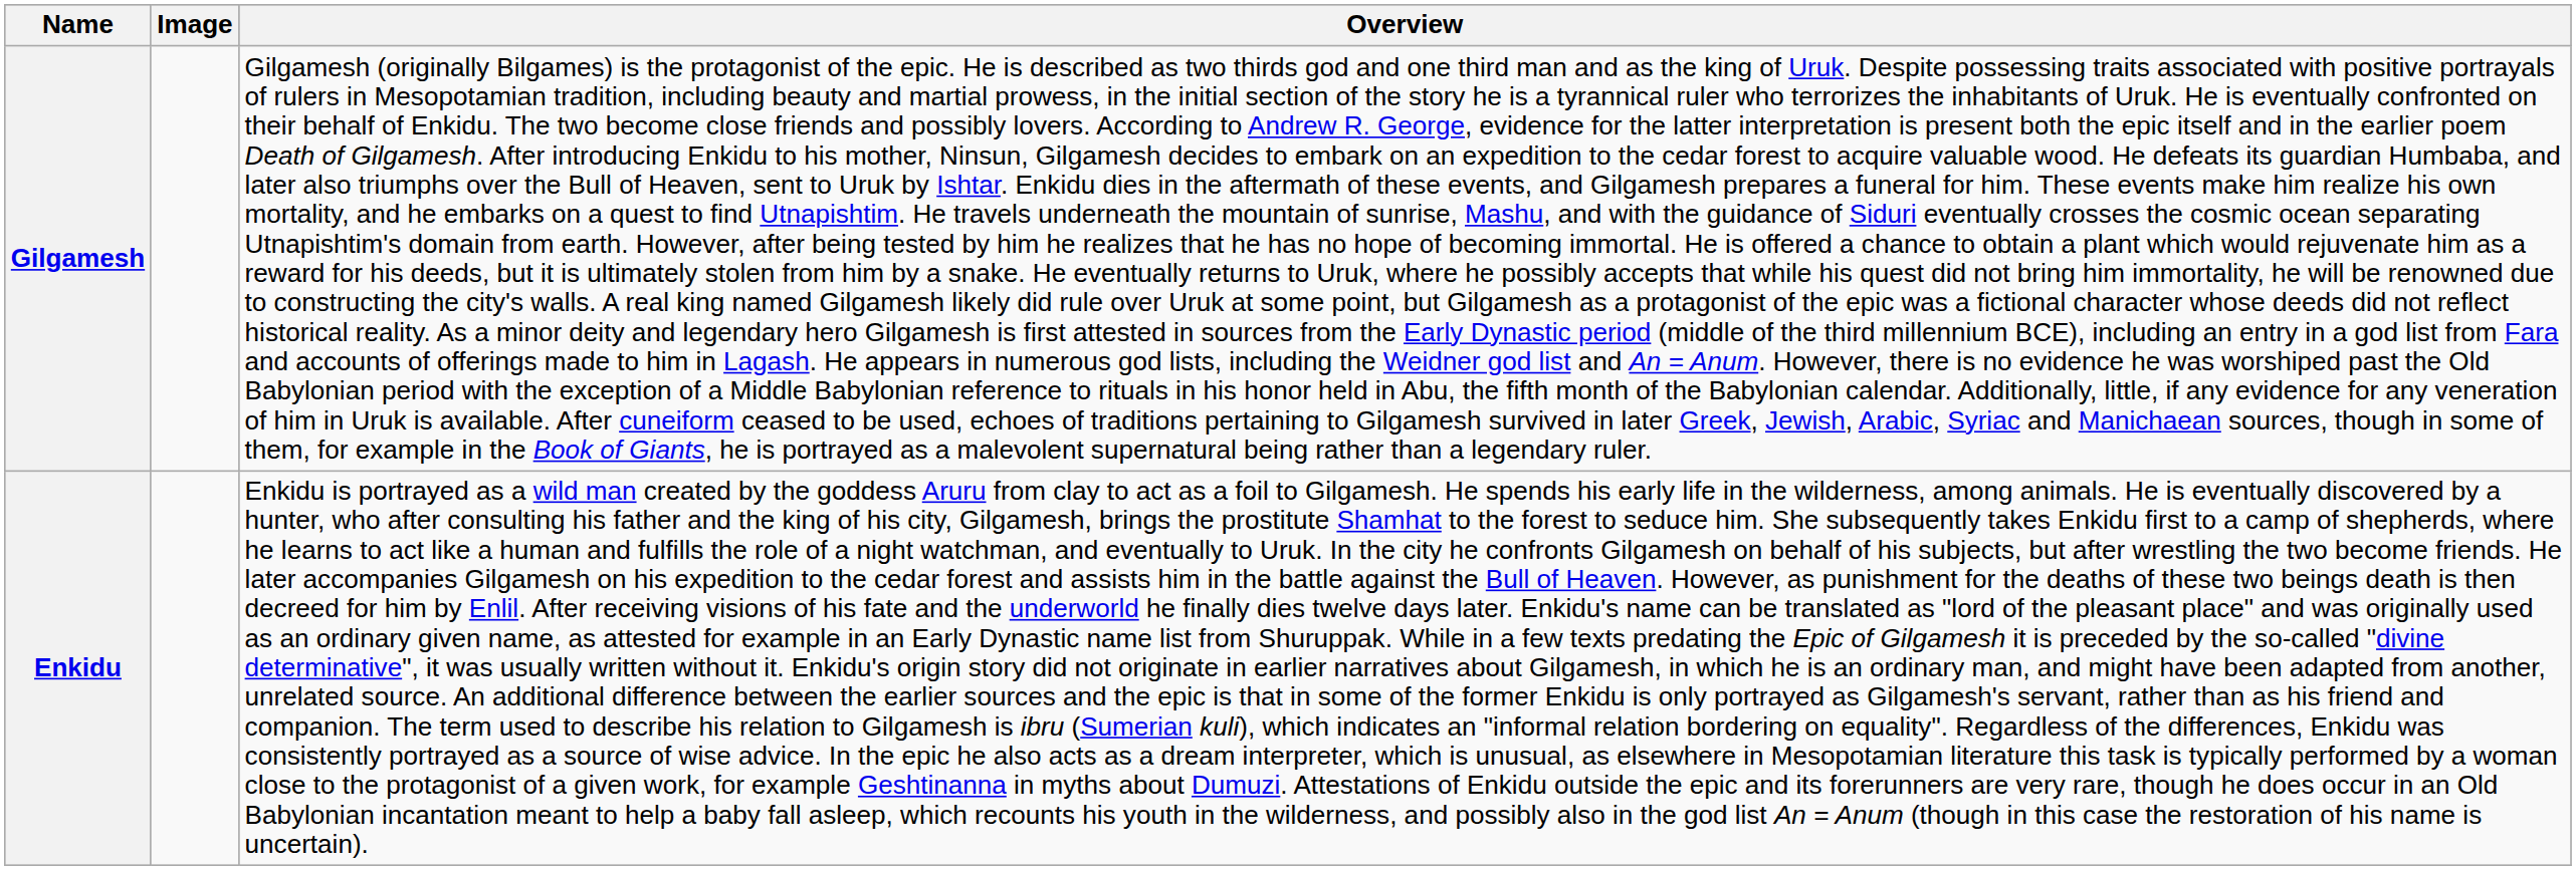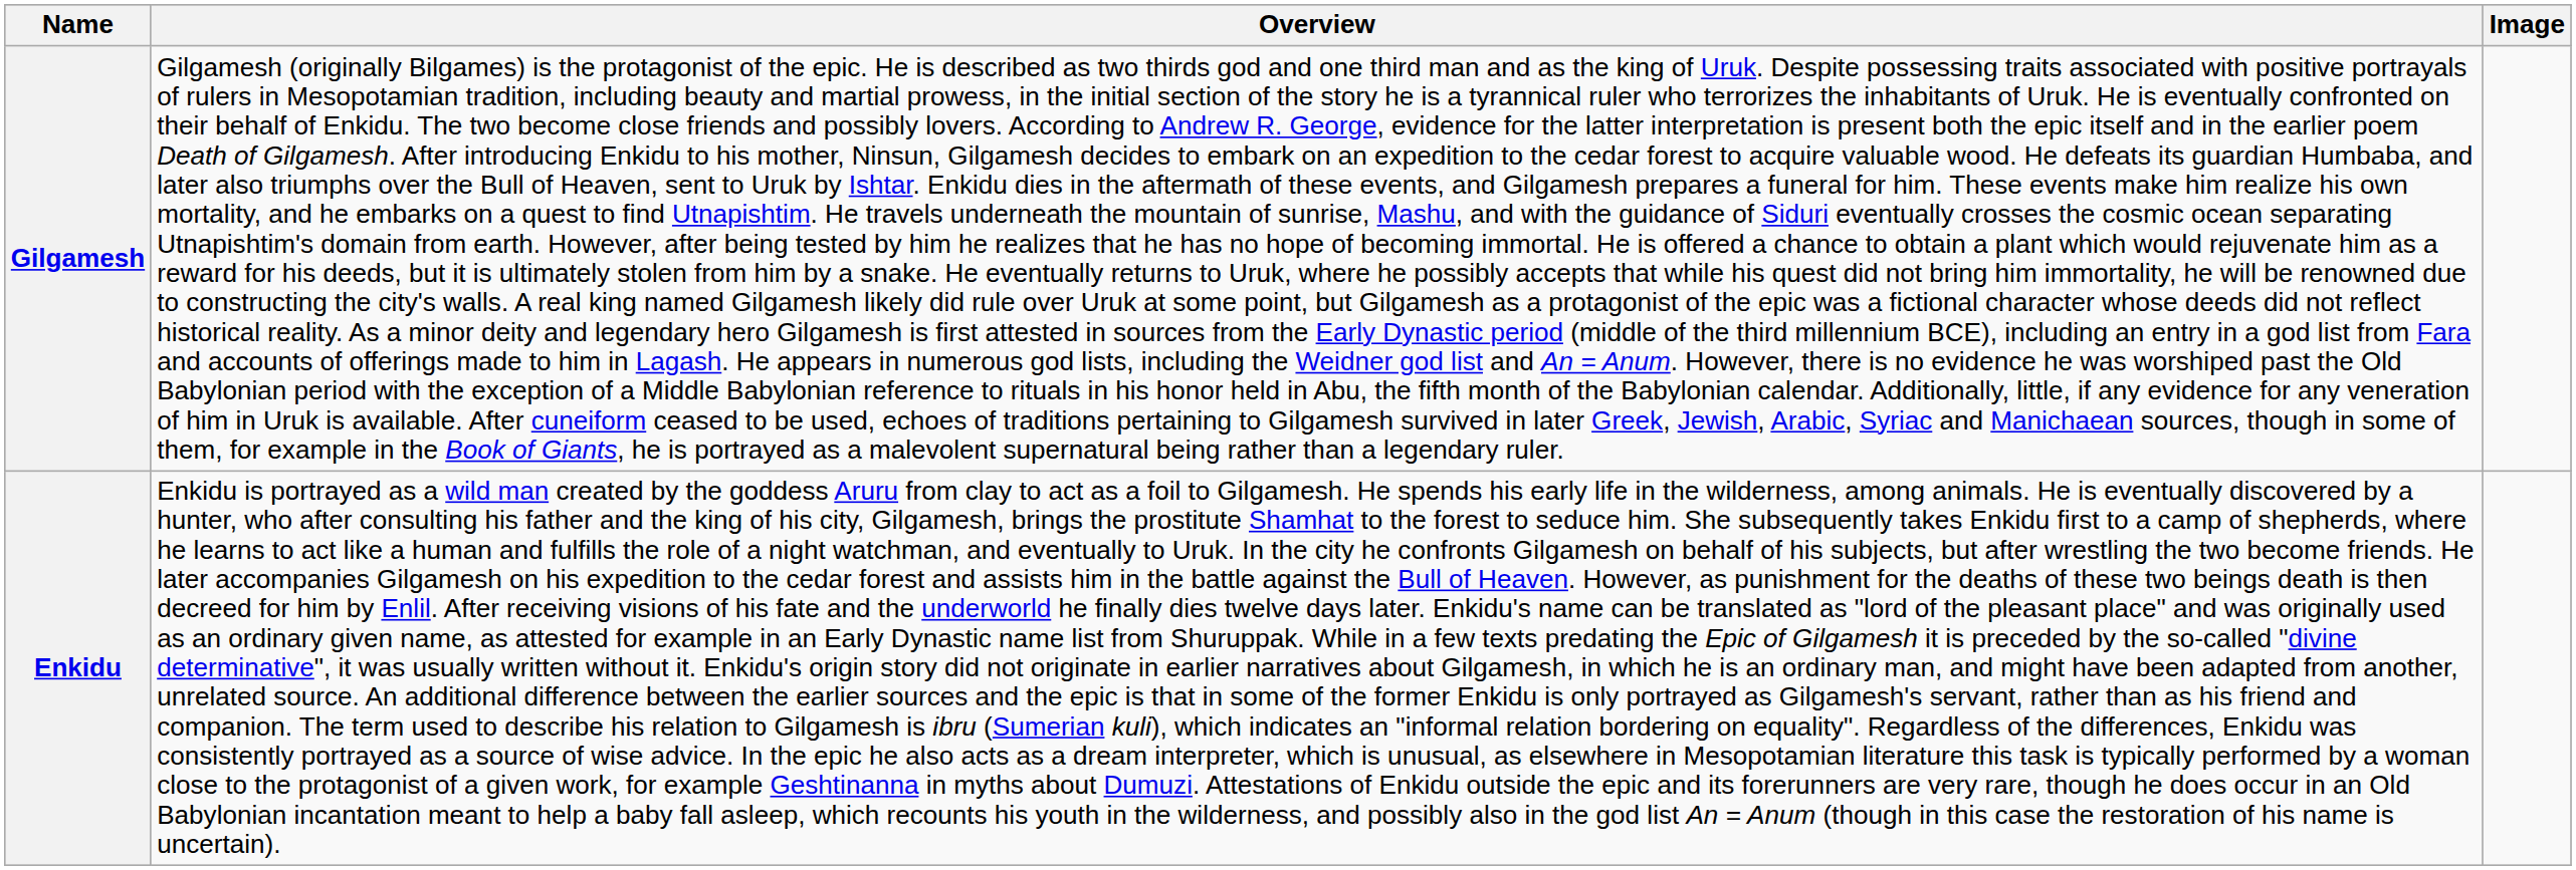 <table class="wikitable">
 <tr>
 <th scope="col">Name</th>
+<th scope="col">Overview</th>
 <th scope="col">Image</th>
-<th scope="col">Overview</th>
 </tr>
 <tr>
 <th scope="row"><a href='#'>Gilgamesh</a></th>
+<td>Gilgamesh (originally Bilgames) is the protagonist of the epic. He is described as two thirds god and one third man and as the king of <a href='#'>Uruk</a>. Despite possessing traits associated with positive portrayals of rulers in Mesopotamian tradition, including beauty and martial prowess, in the initial section of the story he is a tyrannical ruler who terrorizes the inhabitants of Uruk. He is eventually confronted on their behalf of Enkidu. The two become close friends and possibly lovers. According to <a href='#'>Andrew R. George</a>, evidence for the latter interpretation is present both the epic itself and in the earlier poem <em>Death of Gilgamesh</em>. After introducing Enkidu to his mother, Ninsun, Gilgamesh decides to embark on an expedition to the cedar forest to acquire valuable wood. He defeats its guardian Humbaba, and later also triumphs over the Bull of Heaven, sent to Uruk by <a href='#'>Ishtar</a>. Enkidu dies in the aftermath of these events, and Gilgamesh prepares a funeral for him. These events make him realize his own mortality, and he embarks on a quest to find <a href='#'>Utnapishtim</a>. He travels underneath the mountain of sunrise, <a href='#'>Mashu</a>, and with the guidance of <a href='#'>Siduri</a> eventually crosses the cosmic ocean separating Utnapishtim's domain from earth.  However, after being tested by him he realizes that he has no hope of becoming immortal. He is offered a chance to obtain a plant which would rejuvenate him as a reward for his deeds, but it is ultimately stolen from him by a snake. He eventually returns to Uruk, where he possibly accepts that while his quest did not bring him immortality, he will be renowned due to constructing the city's walls. A real king named Gilgamesh likely did rule over Uruk at some point, but Gilgamesh as a protagonist of the epic was a fictional character whose deeds did not reflect historical reality. As a minor deity and legendary hero Gilgamesh is first attested in sources from the <a href='#'>Early Dynastic period</a> (middle of the third millennium BCE), including an entry in a god list from <a href='#'>Fara</a> and accounts of offerings made to him in <a href='#'>Lagash</a>. He appears in numerous god lists, including the <a href='#'>Weidner god list</a> and <em><a href='#'>An = Anum</a></em>. However, there is no evidence he was worshiped past the Old Babylonian period with the exception of a Middle Babylonian reference to rituals in his honor held in Abu, the fifth month of the Babylonian calendar. Additionally, little, if any evidence for any veneration of him in Uruk is available. After <a href='#'>cuneiform</a> ceased to be used, echoes of traditions pertaining to Gilgamesh survived in later <a href='#'>Greek</a>, <a href='#'>Jewish</a>, <a href='#'>Arabic</a>, <a href='#'>Syriac</a> and <a href='#'>Manichaean</a> sources, though in some of them, for example in the <em><a href='#'>Book of Giants</a></em>, he is portrayed as a malevolent supernatural being rather than a legendary ruler.</td>
 <td></td>
-<td>Gilgamesh (originally Bilgames) is the protagonist of the epic. He is described as two thirds god and one third man and as the king of <a href='#'>Uruk</a>. Despite possessing traits associated with positive portrayals of rulers in Mesopotamian tradition, including beauty and martial prowess, in the initial section of the story he is a tyrannical ruler who terrorizes the inhabitants of Uruk. He is eventually confronted on their behalf of Enkidu. The two become close friends and possibly lovers. According to <a href='#'>Andrew R. George</a>, evidence for the latter interpretation is present both the epic itself and in the earlier poem <em>Death of Gilgamesh</em>. After introducing Enkidu to his mother, Ninsun, Gilgamesh decides to embark on an expedition to the cedar forest to acquire valuable wood. He defeats its guardian Humbaba, and later also triumphs over the Bull of Heaven, sent to Uruk by <a href='#'>Ishtar</a>. Enkidu dies in the aftermath of these events, and Gilgamesh prepares a funeral for him. These events make him realize his own mortality, and he embarks on a quest to find <a href='#'>Utnapishtim</a>. He travels underneath the mountain of sunrise, <a href='#'>Mashu</a>, and with the guidance of <a href='#'>Siduri</a> eventually crosses the cosmic ocean separating Utnapishtim's domain from earth.  However, after being tested by him he realizes that he has no hope of becoming immortal. He is offered a chance to obtain a plant which would rejuvenate him as a reward for his deeds, but it is ultimately stolen from him by a snake. He eventually returns to Uruk, where he possibly accepts that while his quest did not bring him immortality, he will be renowned due to constructing the city's walls. A real king named Gilgamesh likely did rule over Uruk at some point, but Gilgamesh as a protagonist of the epic was a fictional character whose deeds did not reflect historical reality. As a minor deity and legendary hero Gilgamesh is first attested in sources from the <a href='#'>Early Dynastic period</a> (middle of the third millennium BCE), including an entry in a god list from <a href='#'>Fara</a> and accounts of offerings made to him in <a href='#'>Lagash</a>. He appears in numerous god lists, including the <a href='#'>Weidner god list</a> and <em><a href='#'>An = Anum</a></em>. However, there is no evidence he was worshiped past the Old Babylonian period with the exception of a Middle Babylonian reference to rituals in his honor held in Abu, the fifth month of the Babylonian calendar. Additionally, little, if any evidence for any veneration of him in Uruk is available. After <a href='#'>cuneiform</a> ceased to be used, echoes of traditions pertaining to Gilgamesh survived in later <a href='#'>Greek</a>, <a href='#'>Jewish</a>, <a href='#'>Arabic</a>, <a href='#'>Syriac</a> and <a href='#'>Manichaean</a> sources, though in some of them, for example in the <em><a href='#'>Book of Giants</a></em>, he is portrayed as a malevolent supernatural being rather than a legendary ruler.</td>
 </tr>
 <tr>
 <th scope="row"><a href='#'>Enkidu</a></th>
+<td>Enkidu is portrayed as a <a href='#'>wild man</a> created by the goddess <a href='#'>Aruru</a> from clay to act as a foil to Gilgamesh. He spends his early life in the wilderness, among animals. He is eventually discovered by a hunter, who after consulting his father and the king of his city, Gilgamesh, brings the prostitute <a href='#'>Shamhat</a> to the forest to seduce him. She subsequently takes Enkidu first to a camp of shepherds, where he learns to act like a human and fulfills the role of a night watchman, and eventually to Uruk. In the city he confronts Gilgamesh on behalf of his subjects, but after wrestling the two become friends. He later accompanies Gilgamesh on his expedition to the cedar forest and assists him in the battle against the <a href='#'>Bull of Heaven</a>. However, as punishment for the deaths of these two beings death is then decreed for him by <a href='#'>Enlil</a>. After receiving visions of his fate and the <a href='#'>underworld</a> he finally dies twelve days later. Enkidu's name can be translated as "lord of the pleasant place" and was originally used as an ordinary given name, as attested for example in an Early Dynastic name list from Shuruppak. While in a few texts predating the <em>Epic of Gilgamesh</em> it is preceded by the so-called "<a href='#'>divine determinative</a>", it was usually written without it. Enkidu's origin story did not originate in earlier narratives about Gilgamesh, in which he is an ordinary man, and might have been adapted from another, unrelated source. An additional difference between the earlier sources and the epic is that in some of the former Enkidu is only portrayed as Gilgamesh's servant, rather than as his friend and companion. The term used to describe his relation to Gilgamesh is <em>ibru</em> (<a href='#'>Sumerian</a> <em>kuli</em>), which indicates an "informal relation bordering on equality". Regardless of the differences, Enkidu was consistently portrayed as a source of wise advice. In the epic he also acts as a dream interpreter, which is unusual, as elsewhere in Mesopotamian literature this task is typically performed by a woman close to the protagonist of a given work, for example <a href='#'>Geshtinanna</a> in myths about <a href='#'>Dumuzi</a>. Attestations of Enkidu outside the epic and its forerunners are very rare, though he does occur in an Old Babylonian incantation meant to help a baby fall asleep, which recounts his youth in the wilderness, and possibly also in the god list <em>An = Anum</em> (though in this case the restoration of his name is uncertain).</td>
 <td></td>
-<td>Enkidu is portrayed as a <a href='#'>wild man</a> created by the goddess <a href='#'>Aruru</a> from clay to act as a foil to Gilgamesh. He spends his early life in the wilderness, among animals. He is eventually discovered by a hunter, who after consulting his father and the king of his city, Gilgamesh, brings the prostitute <a href='#'>Shamhat</a> to the forest to seduce him. She subsequently takes Enkidu first to a camp of shepherds, where he learns to act like a human and fulfills the role of a night watchman, and eventually to Uruk. In the city he confronts Gilgamesh on behalf of his subjects, but after wrestling the two become friends. He later accompanies Gilgamesh on his expedition to the cedar forest and assists him in the battle against the <a href='#'>Bull of Heaven</a>. However, as punishment for the deaths of these two beings death is then decreed for him by <a href='#'>Enlil</a>. After receiving visions of his fate and the <a href='#'>underworld</a> he finally dies twelve days later. Enkidu's name can be translated as "lord of the pleasant place" and was originally used as an ordinary given name, as attested for example in an Early Dynastic name list from Shuruppak. While in a few texts predating the <em>Epic of Gilgamesh</em> it is preceded by the so-called "<a href='#'>divine determinative</a>", it was usually written without it. Enkidu's origin story did not originate in earlier narratives about Gilgamesh, in which he is an ordinary man, and might have been adapted from another, unrelated source. An additional difference between the earlier sources and the epic is that in some of the former Enkidu is only portrayed as Gilgamesh's servant, rather than as his friend and companion. The term used to describe his relation to Gilgamesh is <em>ibru</em> (<a href='#'>Sumerian</a> <em>kuli</em>), which indicates an "informal relation bordering on equality". Regardless of the differences, Enkidu was consistently portrayed as a source of wise advice. In the epic he also acts as a dream interpreter, which is unusual, as elsewhere in Mesopotamian literature this task is typically performed by a woman close to the protagonist of a given work, for example <a href='#'>Geshtinanna</a> in myths about <a href='#'>Dumuzi</a>. Attestations of Enkidu outside the epic and its forerunners are very rare, though he does occur in an Old Babylonian incantation meant to help a baby fall asleep, which recounts his youth in the wilderness, and possibly also in the god list <em>An = Anum</em> (though in this case the restoration of his name is uncertain).</td>
 </tr>
 </table>
